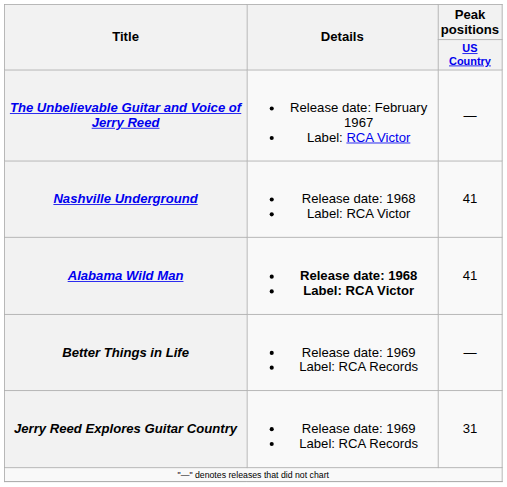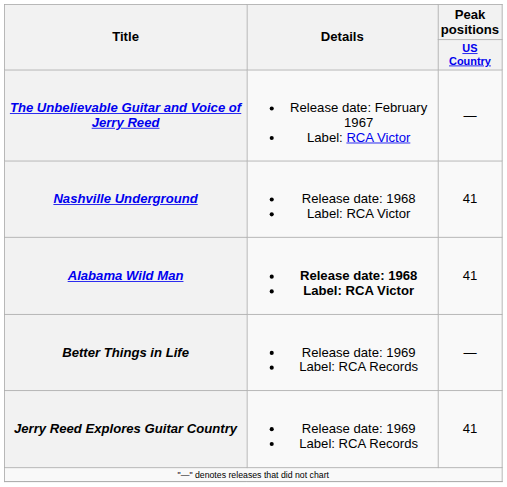 <table class="wikitable plainrowheaders" style="text-align:center;">
 <tr>
 <th rowspan="2" style="width:24em;">Title</th>
 <th rowspan="2" style="width:18em;">Details</th>
 <th>Peak positions</th>
 </tr>
 <tr style="font-size:smaller;">
 <th width="65"><a href='#'>US Country</a><br></th>
 </tr>
 <tr>
 <th scope="row"><em><a href='#'>The Unbelievable Guitar and Voice of Jerry Reed</a></em></th>
 <td><br><ul><li>Release date: February 1967</li><li>Label: <a href='#'>RCA Victor</a></li></ul></td>
 <td>—</td>
 </tr>
 <tr>
 <th scope="row"><em><a href='#'>Nashville Underground</a></em></th>
 <td><br><ul><li>Release date: 1968</li><li>Label: RCA Victor</li></ul></td>
 <td>41</td>
 </tr>
 <tr>
 <th scope="row"><em><a href='#'>Alabama Wild Man</a></em></th>
 <td><strong><br><ul><li>Release date: 1968</li><li>Label: RCA Victor</li></ul></strong></td>
 <td>41</td>
 </tr>
 <tr>
 <th scope="row"><em>Better Things in Life</em></th>
 <td><br><ul><li>Release date: 1969</li><li>Label: RCA Records</li></ul></td>
 <td>—</td>
 </tr>
 <tr>
 <th scope="row"><em>Jerry Reed Explores Guitar Country</em></th>
 <td><br><ul><li>Release date: 1969</li><li>Label: RCA Records</li></ul></td>
-<td>31</td>
+<td>41</td>
 </tr>
 <tr>
 <td colspan="3" style="font-size: 8pt">"—" denotes releases that did not chart</td>
 </tr>
 <tr>
 </tr>
 </table>
